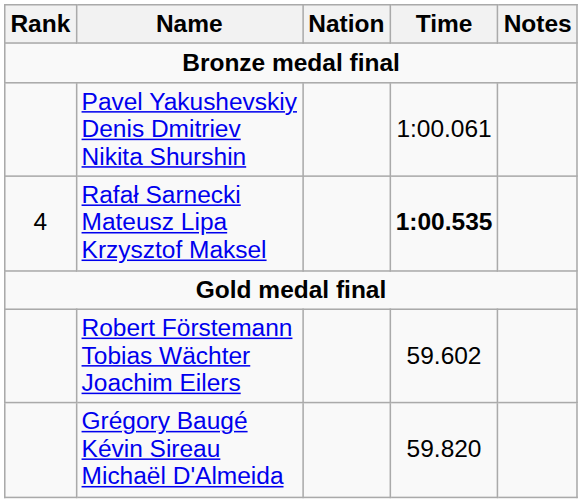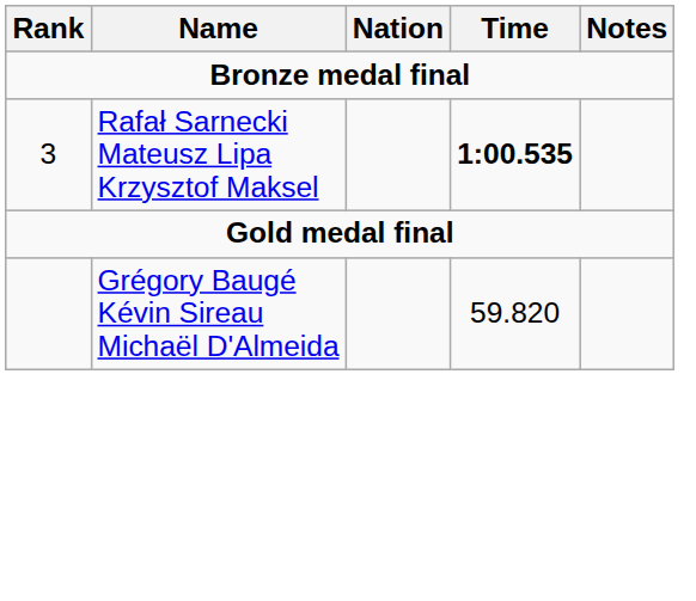 <table class="wikitable" style="text-align:center">
 <tr>
 <th>Rank</th>
 <th>Name</th>
 <th>Nation</th>
 <th>Time</th>
 <th>Notes</th>
 </tr>
 <tr>
 <td colspan=5><strong>Bronze medal final</strong></td>
 </tr>
 <tr>
-<td></td>
-<td align=left><a href='#'>Pavel Yakushevskiy</a><br><a href='#'>Denis Dmitriev</a><br><a href='#'>Nikita Shurshin</a></td>
-<td align=left></td>
-<td>1:00.061</td>
-<td></td>
-</tr>
-<tr>
-<td>4</td>
+<td>3</td>
 <td align=left><a href='#'>Rafał Sarnecki</a><br><a href='#'>Mateusz Lipa</a><br><a href='#'>Krzysztof Maksel</a></td>
 <td align=left></td>
 <td><strong>1:00.535</strong></td>
 <td></td>
 </tr>
 <tr>
 <td colspan=5><strong>Gold medal final</strong></td>
 </tr>
 <tr>
 <td></td>
-<td align=left><a href='#'>Robert Förstemann</a><br><a href='#'>Tobias Wächter</a><br><a href='#'>Joachim Eilers</a></td>
-<td align=left></td>
-<td>59.602</td>
-<td></td>
-</tr>
-<tr>
-<td></td>
 <td align=left><a href='#'>Grégory Baugé</a><br><a href='#'>Kévin Sireau</a><br><a href='#'>Michaël D'Almeida</a></td>
 <td align=left></td>
 <td>59.820</td>
 <td></td>
 </tr>
 </table>
